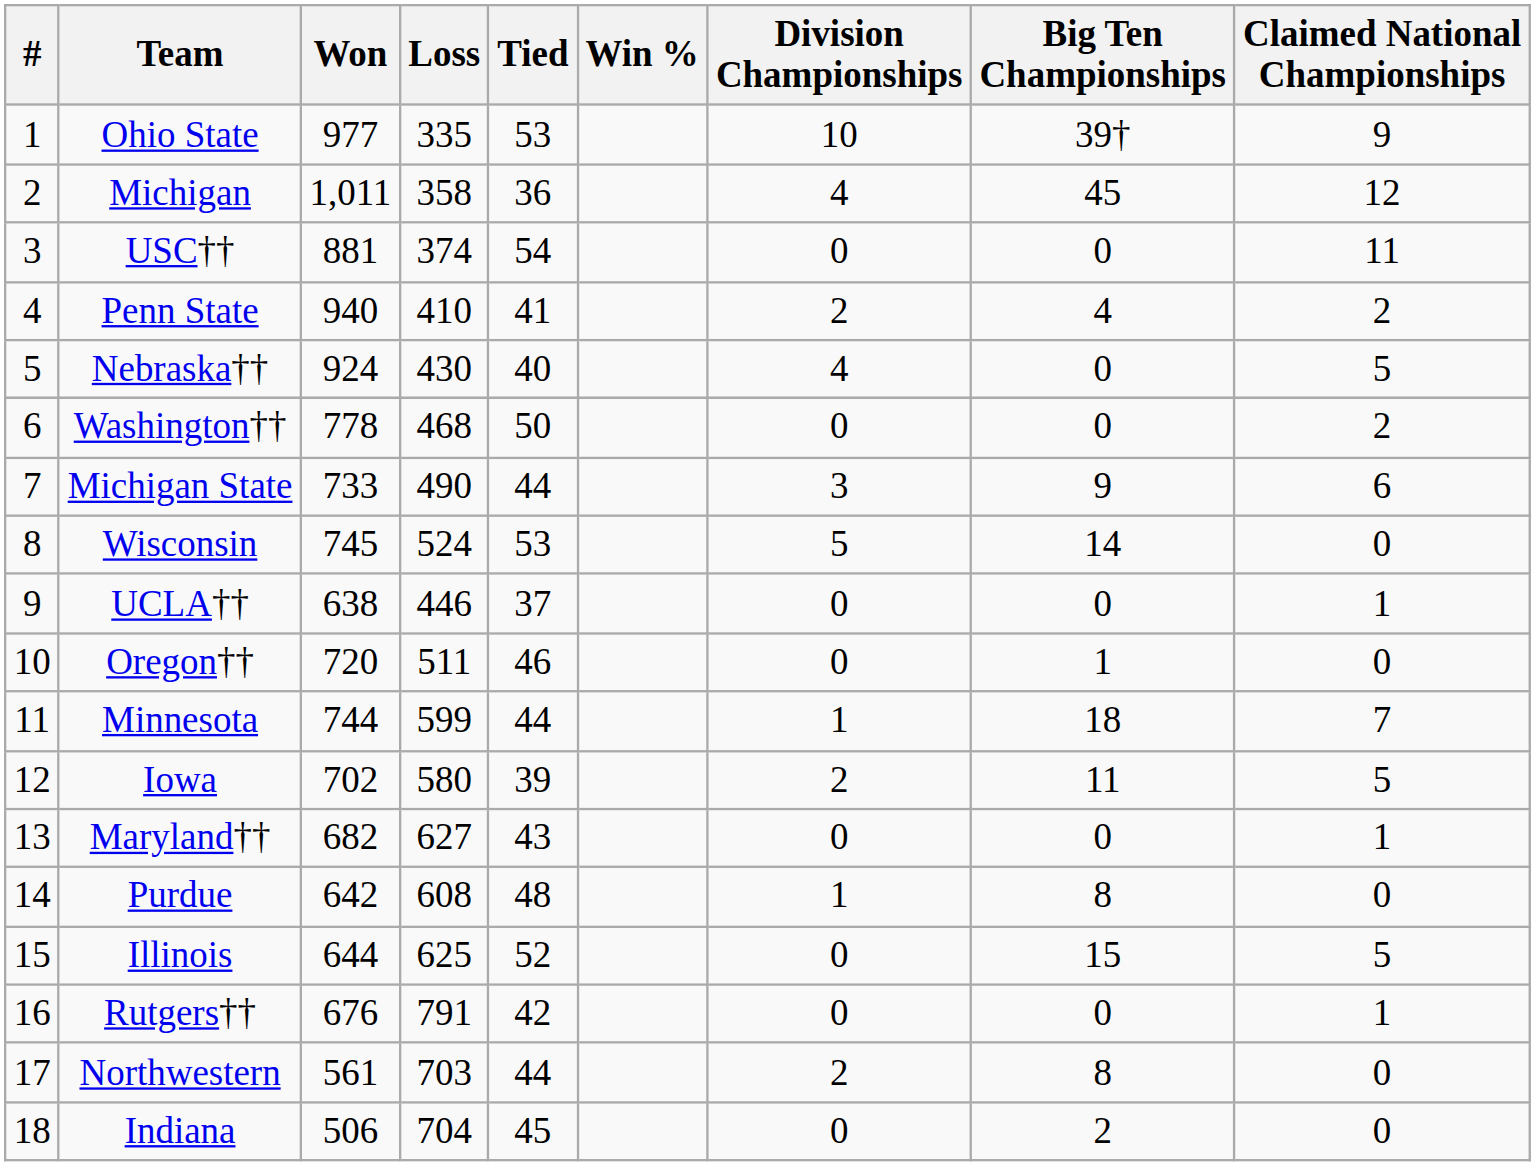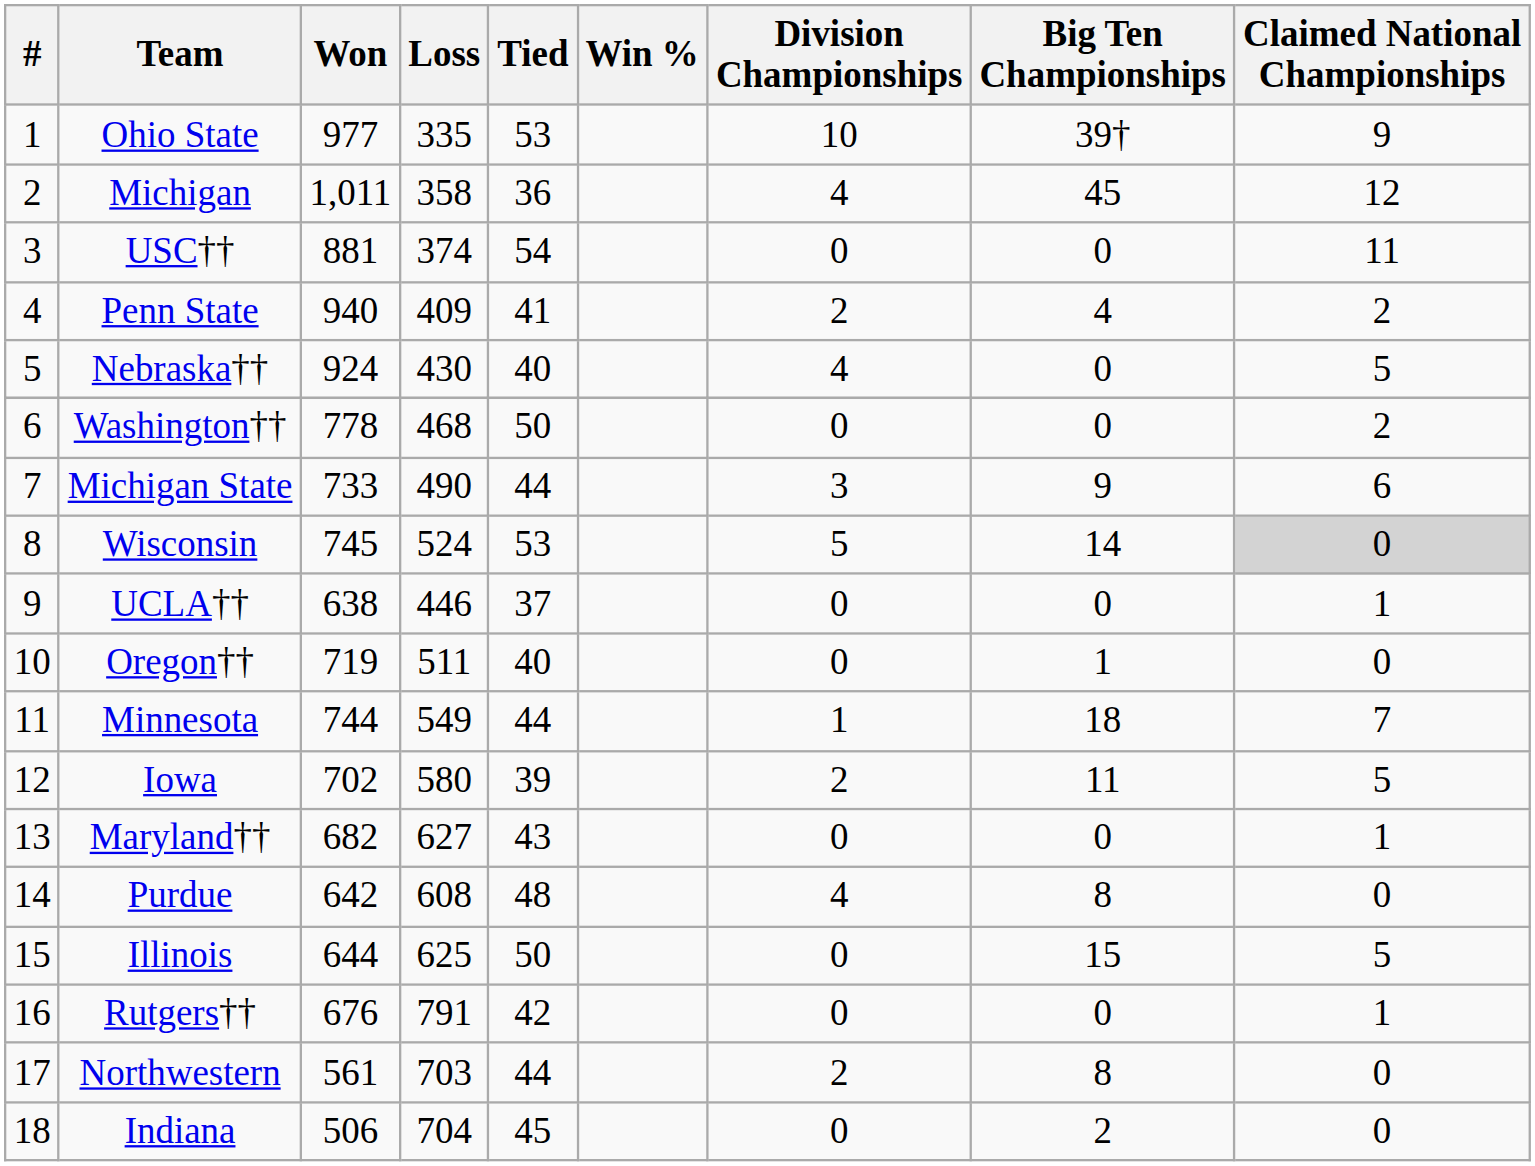 <table class="wikitable sortable" style="text-align:center">
 <tr>
 <th scope="col">#</th>
 <th scope="col">Team</th>
 <th scope="col">Won</th>
 <th scope="col">Loss</th>
 <th scope="col">Tied</th>
 <th scope="col">Win %</th>
 <th scope="col">Division<br>Championships</th>
 <th scope="col">Big Ten<br>Championships</th>
 <th scope="col">Claimed National<br>Championships</th>
 </tr>
 <tr>
 <td>1</td>
 <td><a href='#'>Ohio State</a></td>
 <td>977</td>
 <td>335</td>
 <td>53</td>
 <td></td>
 <td>10</td>
 <td>39†</td>
 <td>9</td>
 </tr>
 <tr>
 <td>2</td>
 <td><a href='#'>Michigan</a></td>
 <td>1,011</td>
 <td>358</td>
 <td>36</td>
 <td></td>
 <td>4</td>
 <td>45</td>
 <td>12</td>
 </tr>
 <tr>
 <td>3</td>
 <td><a href='#'>USC</a>††</td>
 <td>881</td>
 <td>374</td>
 <td>54</td>
 <td></td>
 <td>0</td>
 <td>0</td>
 <td>11</td>
 </tr>
 <tr>
 <td>4</td>
 <td><a href='#'>Penn State</a></td>
 <td>940</td>
-<td>410</td>
+<td>409</td>
 <td>41</td>
 <td></td>
 <td>2</td>
 <td>4</td>
 <td>2</td>
 </tr>
 <tr>
 <td>5</td>
 <td><a href='#'>Nebraska</a>††</td>
 <td>924</td>
 <td>430</td>
 <td>40</td>
 <td></td>
 <td>4</td>
 <td>0</td>
 <td>5</td>
 </tr>
 <tr>
 </tr>
 <tr>
 <td>6</td>
 <td><a href='#'>Washington</a>††</td>
 <td>778</td>
 <td>468</td>
 <td>50</td>
 <td></td>
 <td>0</td>
 <td>0</td>
 <td>2</td>
 </tr>
 <tr>
 <td>7</td>
 <td><a href='#'>Michigan State</a></td>
 <td>733</td>
 <td>490</td>
 <td>44</td>
 <td></td>
 <td>3</td>
 <td>9</td>
 <td>6</td>
 </tr>
 <tr>
 <td>8</td>
 <td><a href='#'>Wisconsin</a></td>
 <td>745</td>
 <td>524</td>
 <td>53</td>
 <td></td>
 <td>5</td>
 <td>14</td>
-<td>0</td>
+<td style="background: lightgrey;">0</td>
 </tr>
 <tr>
 <td>9</td>
 <td><a href='#'>UCLA</a>††</td>
 <td>638</td>
 <td>446</td>
 <td>37</td>
 <td></td>
 <td>0</td>
 <td>0</td>
 <td>1</td>
 </tr>
 <tr>
 <td>10</td>
 <td><a href='#'>Oregon</a>††</td>
-<td>720</td>
+<td>719</td>
 <td>511</td>
-<td>46</td>
+<td>40</td>
 <td></td>
 <td>0</td>
 <td>1</td>
 <td>0</td>
 </tr>
 <tr>
 <td>11</td>
 <td><a href='#'>Minnesota</a></td>
 <td>744</td>
-<td>599</td>
+<td>549</td>
 <td>44</td>
 <td></td>
 <td>1</td>
 <td>18</td>
 <td>7</td>
 </tr>
 <tr>
 <td>12</td>
 <td><a href='#'>Iowa</a></td>
 <td>702</td>
 <td>580</td>
 <td>39</td>
 <td></td>
 <td>2</td>
 <td>11</td>
 <td>5</td>
 </tr>
 <tr>
 <td>13</td>
 <td><a href='#'>Maryland</a>††</td>
 <td>682</td>
 <td>627</td>
 <td>43</td>
 <td></td>
 <td>0</td>
 <td>0</td>
 <td>1</td>
 </tr>
 <tr>
 <td>14</td>
 <td><a href='#'>Purdue</a></td>
 <td>642</td>
 <td>608</td>
 <td>48</td>
 <td></td>
-<td>1</td>
+<td>4</td>
 <td>8</td>
 <td>0</td>
 </tr>
 <tr>
 <td>15</td>
 <td><a href='#'>Illinois</a></td>
 <td>644</td>
 <td>625</td>
-<td>52</td>
+<td>50</td>
 <td></td>
 <td>0</td>
 <td>15</td>
 <td>5</td>
 </tr>
 <tr>
 <td>16</td>
 <td><a href='#'>Rutgers</a>††</td>
 <td>676</td>
 <td>791</td>
 <td>42</td>
 <td></td>
 <td>0</td>
 <td>0</td>
 <td>1</td>
 </tr>
 <tr>
 <td>17</td>
 <td><a href='#'>Northwestern</a></td>
 <td>561</td>
 <td>703</td>
 <td>44</td>
 <td></td>
 <td>2</td>
 <td>8</td>
 <td>0</td>
 </tr>
 <tr>
 <td>18</td>
 <td><a href='#'>Indiana</a></td>
 <td>506</td>
 <td>704</td>
 <td>45</td>
 <td></td>
 <td>0</td>
 <td>2</td>
 <td>0</td>
 </tr>
 </table>
